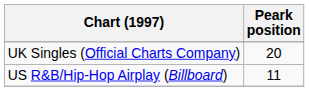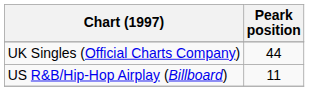 <table class="wikitable sortable">
 <tr>
 <th>Chart (1997)</th>
 <th>Peark<br>position</th>
 </tr>
 <tr>
 </tr>
 <tr>
 </tr>
 <tr>
 </tr>
 <tr>
 </tr>
 <tr>
 </tr>
 <tr>
 </tr>
 <tr>
 <td>UK Singles (<a href='#'>Official Charts Company</a>)</td>
-<td align="center">20</td>
+<td align="center">44</td>
 </tr>
 <tr>
 <td>US <a href='#'>R&B/Hip-Hop Airplay</a> (<em><a href='#'>Billboard</a></em>)</td>
 <td style="text-align:center;">11</td>
 </tr>
 <tr>
 </tr>
 </table>
